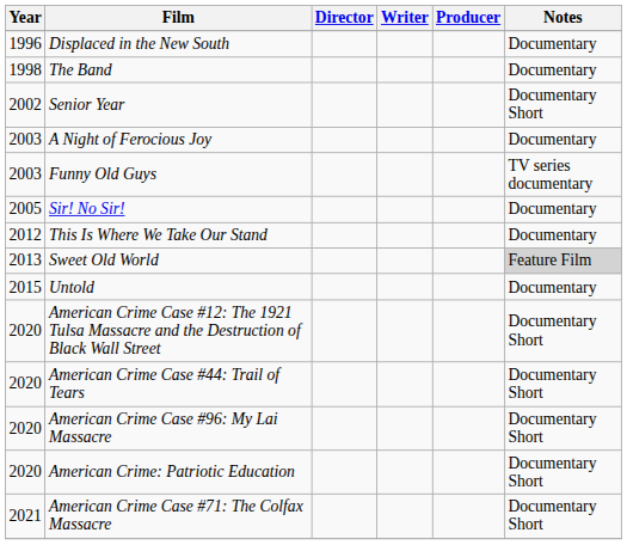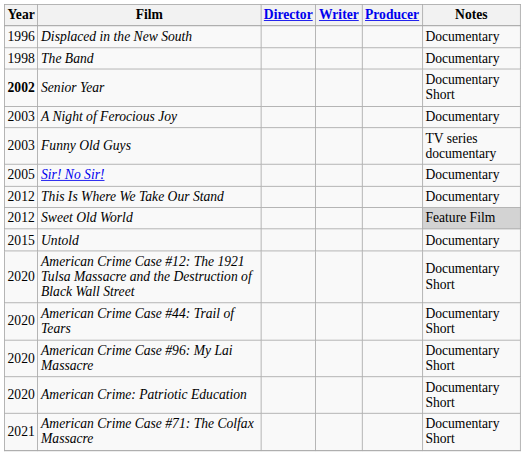 <table class="wikitable sortable">
 <tr>
 <th>Year</th>
 <th>Film</th>
 <th><a href='#'>Director</a></th>
 <th><a href='#'>Writer</a></th>
 <th><a href='#'>Producer</a></th>
 <th>Notes</th>
 </tr>
 <tr>
 </tr>
 <tr>
 <td>1996</td>
 <td><em>Displaced in the New South</em></td>
 <td style="text-align:center;"></td>
 <td style="text-align:center;"></td>
 <td style="text-align:center;"></td>
 <td>Documentary</td>
 </tr>
 <tr>
 <td>1998</td>
 <td><em>The Band</em></td>
 <td style="text-align:center;"></td>
 <td style="text-align:center;"></td>
 <td style="text-align:center;"></td>
 <td>Documentary</td>
 </tr>
 <tr>
-<td>2002</td>
+<td><strong>2002</strong></td>
 <td><em>Senior Year</em></td>
 <td style="text-align:center;"></td>
 <td style="text-align:center;"></td>
 <td style="text-align:center;"></td>
 <td>Documentary Short</td>
 </tr>
 <tr>
 <td>2003</td>
 <td><em>A Night of Ferocious Joy</em></td>
 <td style="text-align:center;"></td>
 <td style="text-align:center;"></td>
 <td style="text-align:center;"></td>
 <td>Documentary</td>
 </tr>
 <tr>
 <td>2003</td>
 <td><em>Funny Old Guys</em></td>
 <td style="text-align:center;"></td>
 <td style="text-align:center;"></td>
 <td style="text-align:center;"></td>
 <td>TV series documentary</td>
 </tr>
 <tr>
 <td>2005</td>
 <td><em><a href='#'>Sir! No Sir!</a></em></td>
 <td style="text-align:center;"></td>
 <td style="text-align:center;"></td>
 <td style="text-align:center;"></td>
 <td>Documentary</td>
 </tr>
 <tr>
 <td>2012</td>
 <td><em>This Is Where We Take Our Stand </em></td>
 <td style="text-align:center;"></td>
 <td style="text-align:center;"></td>
 <td style="text-align:center;"></td>
 <td>Documentary</td>
 </tr>
 <tr>
-<td>2013</td>
+<td>2012</td>
 <td><em>Sweet Old World</em></td>
 <td style="text-align:center;"></td>
 <td style="text-align:center;"></td>
 <td style="text-align:center;"></td>
 <td style="background: lightgrey;">Feature Film</td>
 </tr>
 <tr>
 <td>2015</td>
 <td><em>Untold</em></td>
 <td style="text-align:center;"></td>
 <td style="text-align:center;"></td>
 <td style="text-align:center;"></td>
 <td>Documentary</td>
 </tr>
 <tr>
 <td>2020</td>
 <td><em>American Crime Case #12: The 1921 Tulsa Massacre and the Destruction of Black Wall Street</em></td>
 <td style="text-align:center;"></td>
 <td style="text-align:center;"></td>
 <td style="text-align:center;"></td>
 <td>Documentary Short</td>
 </tr>
 <tr>
 <td>2020</td>
 <td><em>American Crime Case #44: Trail of Tears</em></td>
 <td style="text-align:center;"></td>
 <td style="text-align:center;"></td>
 <td style="text-align:center;"></td>
 <td>Documentary Short</td>
 </tr>
 <tr>
 <td>2020</td>
 <td><em>American Crime Case #96: My Lai Massacre</em></td>
 <td style="text-align:center;"></td>
 <td style="text-align:center;"></td>
 <td style="text-align:center;"></td>
 <td>Documentary Short</td>
 </tr>
 <tr>
 <td>2020</td>
 <td><em>American Crime: Patriotic Education</em></td>
 <td style="text-align:center;"></td>
 <td style="text-align:center;"></td>
 <td style="text-align:center;"></td>
 <td>Documentary Short</td>
 </tr>
 <tr>
 <td>2021</td>
 <td><em>American Crime Case #71: The Colfax Massacre</em></td>
 <td style="text-align:center;"></td>
 <td style="text-align:center;"></td>
 <td style="text-align:center;"></td>
 <td>Documentary Short</td>
 </tr>
 <tr>
 </tr>
 </table>
